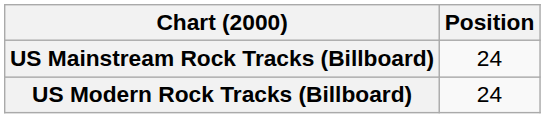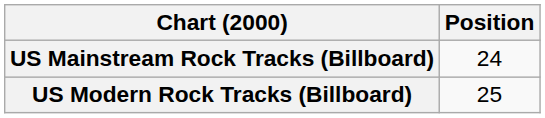 <table class="wikitable plainrowheaders" style="text-align:center">
 <tr>
 <th>Chart (2000)</th>
 <th>Position</th>
 </tr>
 <tr>
 <th scope="row">US Mainstream Rock Tracks (Billboard)</th>
 <td align="center">24</td>
 </tr>
 <tr>
 <th scope="row">US Modern Rock Tracks (Billboard)</th>
-<td align="center">24</td>
+<td align="center">25</td>
 </tr>
 </table>
